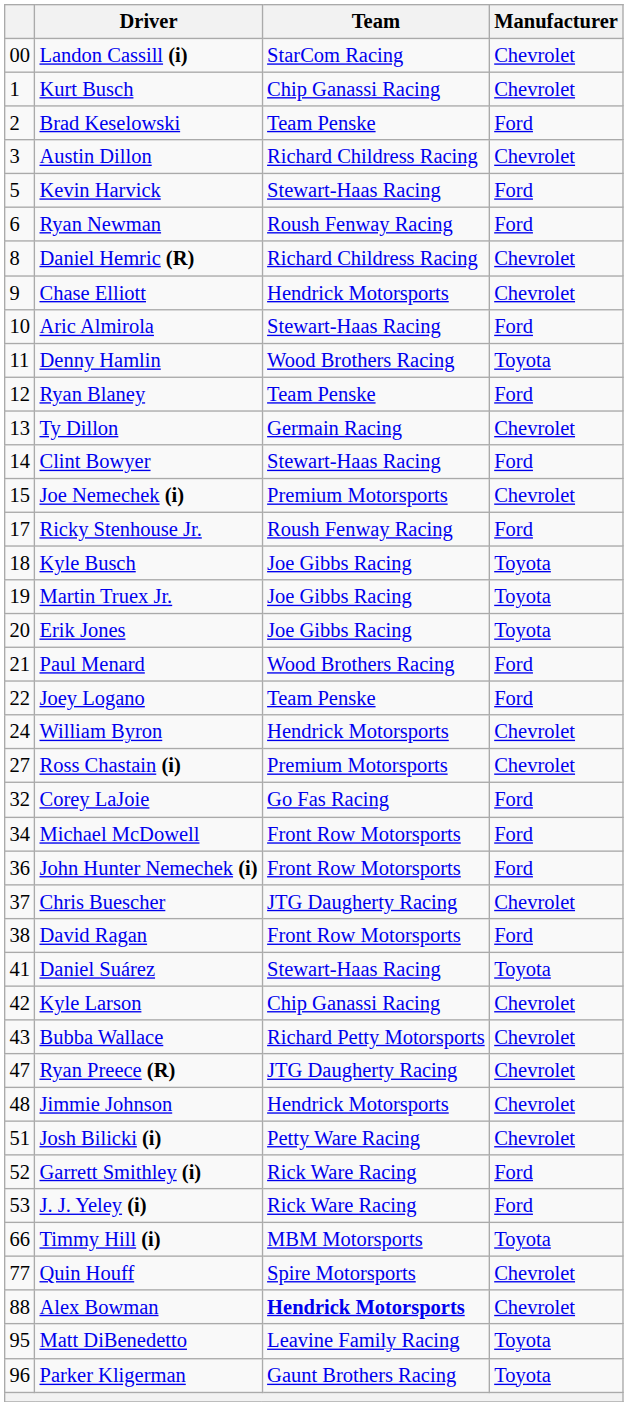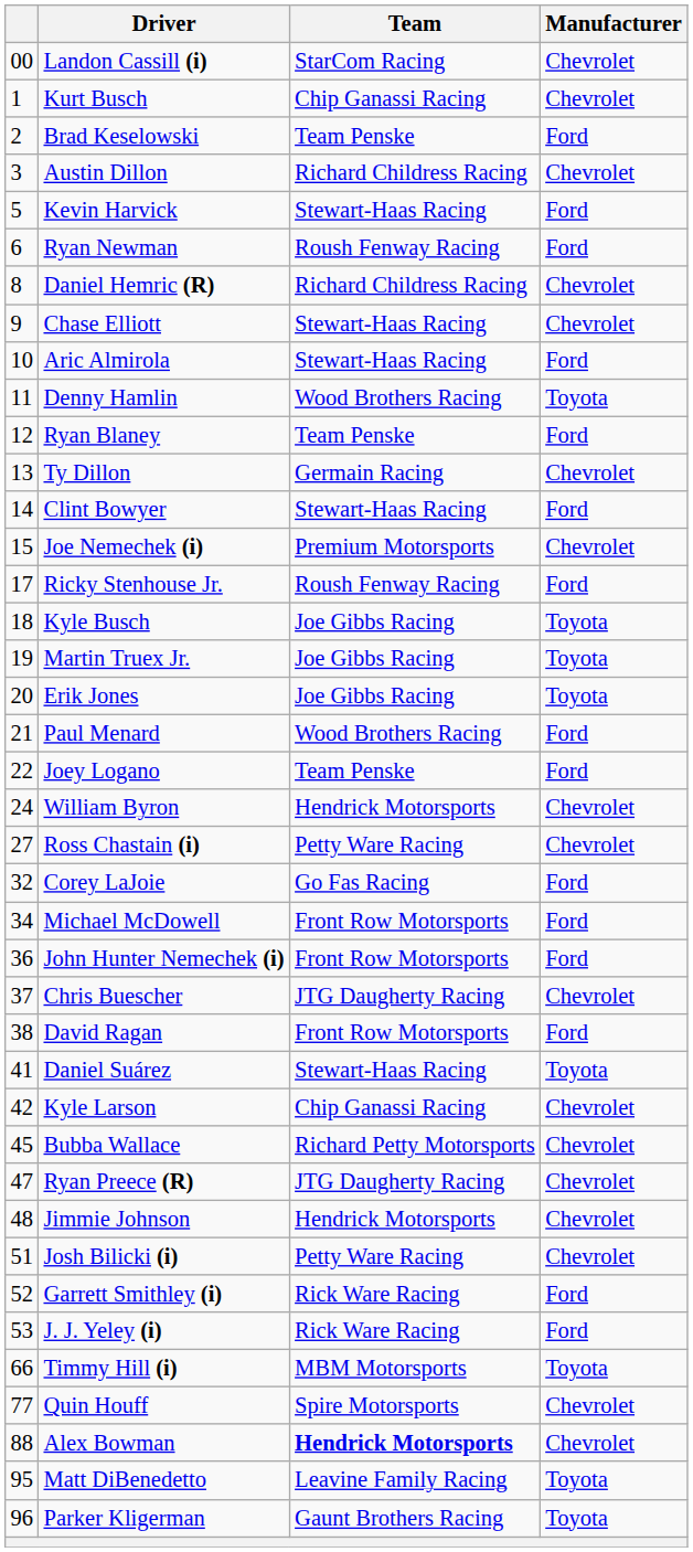 <table class="wikitable" style="font-size:95%">
 <tr>
 <th></th>
 <th>Driver</th>
 <th>Team</th>
 <th>Manufacturer</th>
 </tr>
 <tr>
 <td>00</td>
 <td><a href='#'>Landon Cassill</a> <strong>(i)</strong></td>
 <td><a href='#'>StarCom Racing</a></td>
 <td><a href='#'>Chevrolet</a></td>
 </tr>
 <tr>
 <td>1</td>
 <td><a href='#'>Kurt Busch</a></td>
 <td><a href='#'>Chip Ganassi Racing</a></td>
 <td><a href='#'>Chevrolet</a></td>
 </tr>
 <tr>
 <td>2</td>
 <td><a href='#'>Brad Keselowski</a></td>
 <td><a href='#'>Team Penske</a></td>
 <td><a href='#'>Ford</a></td>
 </tr>
 <tr>
 <td>3</td>
 <td><a href='#'>Austin Dillon</a></td>
 <td><a href='#'>Richard Childress Racing</a></td>
 <td><a href='#'>Chevrolet</a></td>
 </tr>
 <tr>
 <td>5</td>
 <td><a href='#'>Kevin Harvick</a></td>
 <td><a href='#'>Stewart-Haas Racing</a></td>
 <td><a href='#'>Ford</a></td>
 </tr>
 <tr>
 <td>6</td>
 <td><a href='#'>Ryan Newman</a></td>
 <td><a href='#'>Roush Fenway Racing</a></td>
 <td><a href='#'>Ford</a></td>
 </tr>
 <tr>
 <td>8</td>
 <td><a href='#'>Daniel Hemric</a> <strong>(R)</strong></td>
 <td><a href='#'>Richard Childress Racing</a></td>
 <td><a href='#'>Chevrolet</a></td>
 </tr>
 <tr>
 <td>9</td>
 <td><a href='#'>Chase Elliott</a></td>
-<td><a href='#'>Hendrick Motorsports</a></td>
+<td><a href='#'>Stewart-Haas Racing</a></td>
 <td><a href='#'>Chevrolet</a></td>
 </tr>
 <tr>
 <td>10</td>
 <td><a href='#'>Aric Almirola</a></td>
 <td><a href='#'>Stewart-Haas Racing</a></td>
 <td><a href='#'>Ford</a></td>
 </tr>
 <tr>
 <td>11</td>
 <td><a href='#'>Denny Hamlin</a></td>
 <td><a href='#'>Wood Brothers Racing</a></td>
 <td><a href='#'>Toyota</a></td>
 </tr>
 <tr>
 <td>12</td>
 <td><a href='#'>Ryan Blaney</a></td>
 <td><a href='#'>Team Penske</a></td>
 <td><a href='#'>Ford</a></td>
 </tr>
 <tr>
 <td>13</td>
 <td><a href='#'>Ty Dillon</a></td>
 <td><a href='#'>Germain Racing</a></td>
 <td><a href='#'>Chevrolet</a></td>
 </tr>
 <tr>
 <td>14</td>
 <td><a href='#'>Clint Bowyer</a></td>
 <td><a href='#'>Stewart-Haas Racing</a></td>
 <td><a href='#'>Ford</a></td>
 </tr>
 <tr>
 <td>15</td>
 <td><a href='#'>Joe Nemechek</a> <strong>(i)</strong></td>
 <td><a href='#'>Premium Motorsports</a></td>
 <td><a href='#'>Chevrolet</a></td>
 </tr>
 <tr>
 <td>17</td>
 <td><a href='#'>Ricky Stenhouse Jr.</a></td>
 <td><a href='#'>Roush Fenway Racing</a></td>
 <td><a href='#'>Ford</a></td>
 </tr>
 <tr>
 <td>18</td>
 <td><a href='#'>Kyle Busch</a></td>
 <td><a href='#'>Joe Gibbs Racing</a></td>
 <td><a href='#'>Toyota</a></td>
 </tr>
 <tr>
 <td>19</td>
 <td><a href='#'>Martin Truex Jr.</a></td>
 <td><a href='#'>Joe Gibbs Racing</a></td>
 <td><a href='#'>Toyota</a></td>
 </tr>
 <tr>
 <td>20</td>
 <td><a href='#'>Erik Jones</a></td>
 <td><a href='#'>Joe Gibbs Racing</a></td>
 <td><a href='#'>Toyota</a></td>
 </tr>
 <tr>
 <td>21</td>
 <td><a href='#'>Paul Menard</a></td>
 <td><a href='#'>Wood Brothers Racing</a></td>
 <td><a href='#'>Ford</a></td>
 </tr>
 <tr>
 <td>22</td>
 <td><a href='#'>Joey Logano</a></td>
 <td><a href='#'>Team Penske</a></td>
 <td><a href='#'>Ford</a></td>
 </tr>
 <tr>
 <td>24</td>
 <td><a href='#'>William Byron</a></td>
 <td><a href='#'>Hendrick Motorsports</a></td>
 <td><a href='#'>Chevrolet</a></td>
 </tr>
 <tr>
 <td>27</td>
 <td><a href='#'>Ross Chastain</a> <strong>(i)</strong></td>
-<td><a href='#'>Premium Motorsports</a></td>
+<td><a href='#'>Petty Ware Racing</a></td>
 <td><a href='#'>Chevrolet</a></td>
 </tr>
 <tr>
 <td>32</td>
 <td><a href='#'>Corey LaJoie</a></td>
 <td><a href='#'>Go Fas Racing</a></td>
 <td><a href='#'>Ford</a></td>
 </tr>
 <tr>
 <td>34</td>
 <td><a href='#'>Michael McDowell</a></td>
 <td><a href='#'>Front Row Motorsports</a></td>
 <td><a href='#'>Ford</a></td>
 </tr>
 <tr>
 <td>36</td>
 <td><a href='#'>John Hunter Nemechek</a> <strong>(i)</strong></td>
 <td><a href='#'>Front Row Motorsports</a></td>
 <td><a href='#'>Ford</a></td>
 </tr>
 <tr>
 <td>37</td>
 <td><a href='#'>Chris Buescher</a></td>
 <td><a href='#'>JTG Daugherty Racing</a></td>
 <td><a href='#'>Chevrolet</a></td>
 </tr>
 <tr>
 <td>38</td>
 <td><a href='#'>David Ragan</a></td>
 <td><a href='#'>Front Row Motorsports</a></td>
 <td><a href='#'>Ford</a></td>
 </tr>
 <tr>
 <td>41</td>
 <td><a href='#'>Daniel Suárez</a></td>
 <td><a href='#'>Stewart-Haas Racing</a></td>
 <td><a href='#'>Toyota</a></td>
 </tr>
 <tr>
 <td>42</td>
 <td><a href='#'>Kyle Larson</a></td>
 <td><a href='#'>Chip Ganassi Racing</a></td>
 <td><a href='#'>Chevrolet</a></td>
 </tr>
 <tr>
-<td>43</td>
+<td>45</td>
 <td><a href='#'>Bubba Wallace</a></td>
 <td><a href='#'>Richard Petty Motorsports</a></td>
 <td><a href='#'>Chevrolet</a></td>
 </tr>
 <tr>
 <td>47</td>
 <td><a href='#'>Ryan Preece</a> <strong>(R)</strong></td>
 <td><a href='#'>JTG Daugherty Racing</a></td>
 <td><a href='#'>Chevrolet</a></td>
 </tr>
 <tr>
 <td>48</td>
 <td><a href='#'>Jimmie Johnson</a></td>
 <td><a href='#'>Hendrick Motorsports</a></td>
 <td><a href='#'>Chevrolet</a></td>
 </tr>
 <tr>
 <td>51</td>
 <td><a href='#'>Josh Bilicki</a> <strong>(i)</strong></td>
 <td><a href='#'>Petty Ware Racing</a></td>
 <td><a href='#'>Chevrolet</a></td>
 </tr>
 <tr>
 <td>52</td>
 <td><a href='#'>Garrett Smithley</a> <strong>(i)</strong></td>
 <td><a href='#'>Rick Ware Racing</a></td>
 <td><a href='#'>Ford</a></td>
 </tr>
 <tr>
 <td>53</td>
 <td><a href='#'>J. J. Yeley</a> <strong>(i)</strong></td>
 <td><a href='#'>Rick Ware Racing</a></td>
 <td><a href='#'>Ford</a></td>
 </tr>
 <tr>
 <td>66</td>
 <td><a href='#'>Timmy Hill</a> <strong>(i)</strong></td>
 <td><a href='#'>MBM Motorsports</a></td>
 <td><a href='#'>Toyota</a></td>
 </tr>
 <tr>
 <td>77</td>
 <td><a href='#'>Quin Houff</a></td>
 <td><a href='#'>Spire Motorsports</a></td>
 <td><a href='#'>Chevrolet</a></td>
 </tr>
 <tr>
 <td>88</td>
 <td><a href='#'>Alex Bowman</a></td>
 <td><strong><a href='#'>Hendrick Motorsports</a></strong></td>
 <td><a href='#'>Chevrolet</a></td>
 </tr>
 <tr>
 <td>95</td>
 <td><a href='#'>Matt DiBenedetto</a></td>
 <td><a href='#'>Leavine Family Racing</a></td>
 <td><a href='#'>Toyota</a></td>
 </tr>
 <tr>
 <td>96</td>
 <td><a href='#'>Parker Kligerman</a></td>
 <td><a href='#'>Gaunt Brothers Racing</a></td>
 <td><a href='#'>Toyota</a></td>
 </tr>
 <tr>
 <th colspan="4"></th>
 </tr>
 </table>
